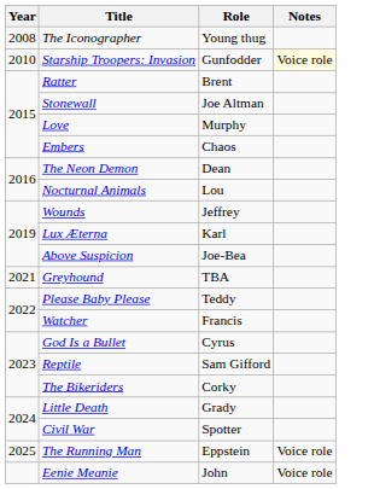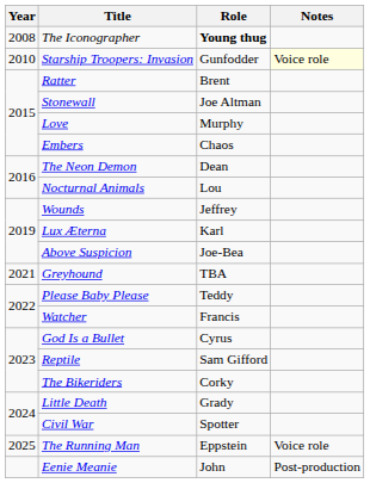 <table class="wikitable sortable">
 <tr>
 <th>Year</th>
 <th>Title</th>
 <th>Role</th>
 <th>Notes</th>
 </tr>
 <tr>
 <td>2008</td>
 <td><em>The Iconographer</em></td>
-<td>Young thug</td>
+<td><strong>Young thug</strong></td>
 <td></td>
 </tr>
 <tr>
 <td>2010</td>
 <td><em><a href='#'>Starship Troopers: Invasion</a></em></td>
 <td>Gunfodder</td>
 <td style="background: lightyellow;">Voice role</td>
 </tr>
 <tr>
 <td rowspan="4">2015</td>
 <td><em><a href='#'>Ratter</a></em></td>
 <td>Brent</td>
 <td></td>
 </tr>
 <tr>
 <td><em><a href='#'>Stonewall</a></em></td>
 <td>Joe Altman</td>
 <td></td>
 </tr>
 <tr>
 <td><em><a href='#'>Love</a></em></td>
 <td>Murphy</td>
 <td></td>
 </tr>
 <tr>
 <td><em><a href='#'>Embers</a></em></td>
 <td>Chaos</td>
 <td></td>
 </tr>
 <tr>
 <td rowspan="2">2016</td>
 <td><em><a href='#'>The Neon Demon</a></em></td>
 <td>Dean</td>
 <td></td>
 </tr>
 <tr>
 <td><em><a href='#'>Nocturnal Animals</a></em></td>
 <td>Lou</td>
 <td></td>
 </tr>
 <tr>
 <td rowspan="3">2019</td>
 <td><em><a href='#'>Wounds</a></em></td>
 <td>Jeffrey</td>
 <td></td>
 </tr>
 <tr>
 <td><em><a href='#'>Lux Æterna</a></em></td>
 <td>Karl</td>
 <td></td>
 </tr>
 <tr>
 <td><em><a href='#'>Above Suspicion</a></em></td>
 <td>Joe-Bea</td>
 <td></td>
 </tr>
 <tr>
 <td>2021</td>
 <td><em><a href='#'>Greyhound</a></em></td>
 <td>TBA</td>
 <td></td>
 </tr>
 <tr>
 <td rowspan="2">2022</td>
 <td><em><a href='#'>Please Baby Please</a></em></td>
 <td>Teddy</td>
 <td></td>
 </tr>
 <tr>
 <td><em><a href='#'>Watcher</a></em></td>
 <td>Francis</td>
 <td></td>
 </tr>
 <tr>
 <td rowspan="3">2023</td>
 <td><em><a href='#'>God Is a Bullet</a></em></td>
 <td>Cyrus</td>
 <td></td>
 </tr>
 <tr>
 <td><em><a href='#'>Reptile</a></em></td>
 <td>Sam Gifford</td>
 <td></td>
 </tr>
 <tr>
 <td><em><a href='#'>The Bikeriders</a></em></td>
 <td>Corky</td>
 <td></td>
 </tr>
 <tr>
 <td rowspan="2">2024</td>
 <td><em><a href='#'>Little Death</a></em></td>
 <td>Grady</td>
 <td></td>
 </tr>
 <tr>
 <td><em><a href='#'>Civil War</a></em></td>
 <td>Spotter</td>
 <td></td>
 </tr>
 <tr>
 <td>2025</td>
 <td><em><a href='#'>The Running Man</a></em></td>
 <td>Eppstein</td>
 <td>Voice role</td>
 </tr>
 <tr>
 <td></td>
 <td><em><a href='#'>Eenie Meanie</a></em></td>
 <td>John</td>
-<td>Voice role</td>
+<td>Post-production</td>
 </tr>
 </table>
